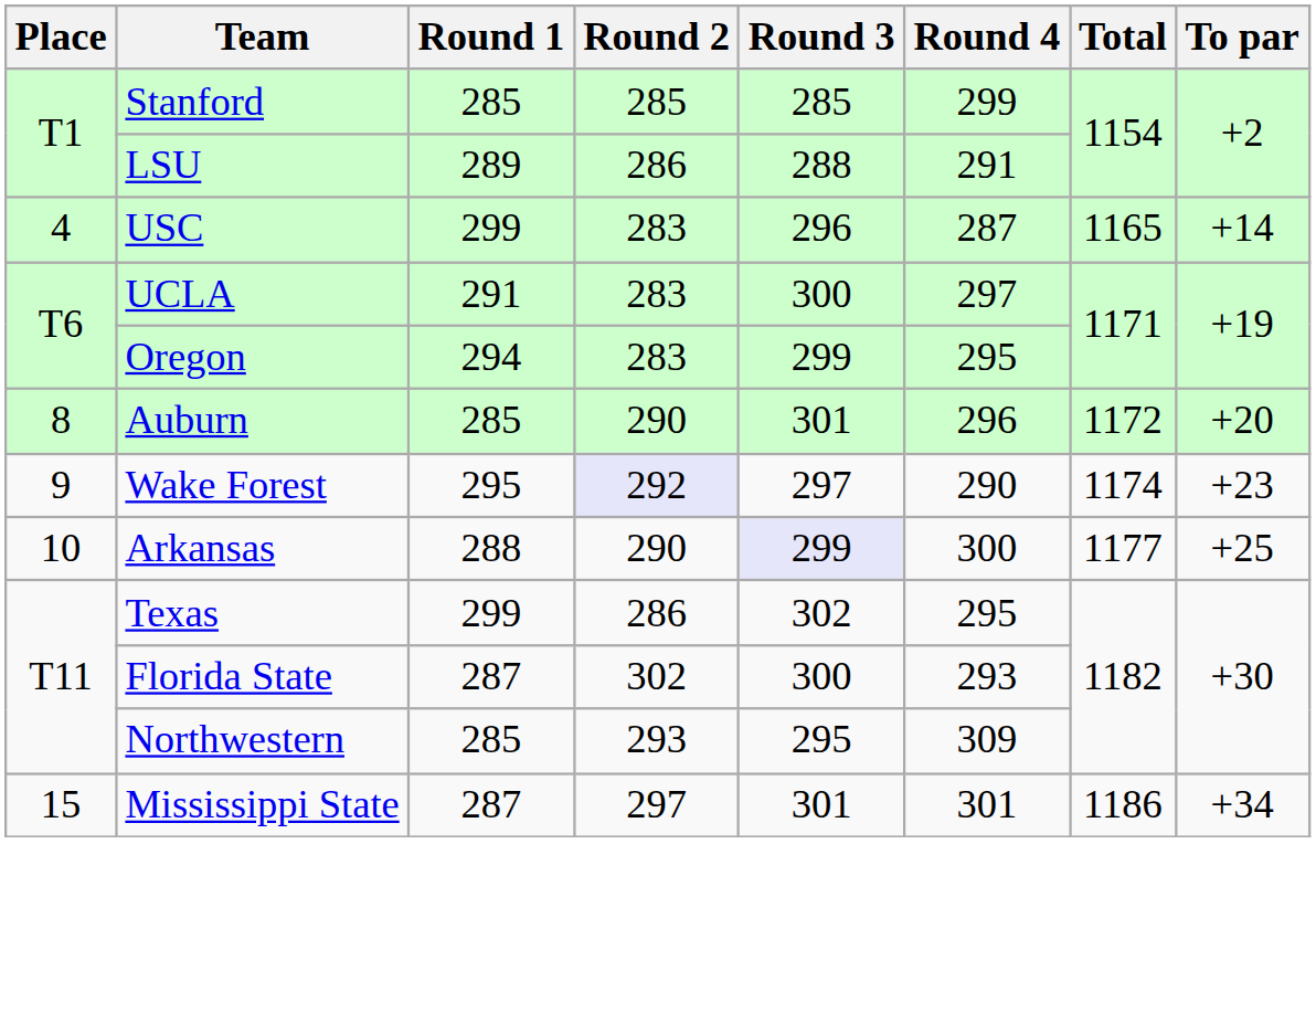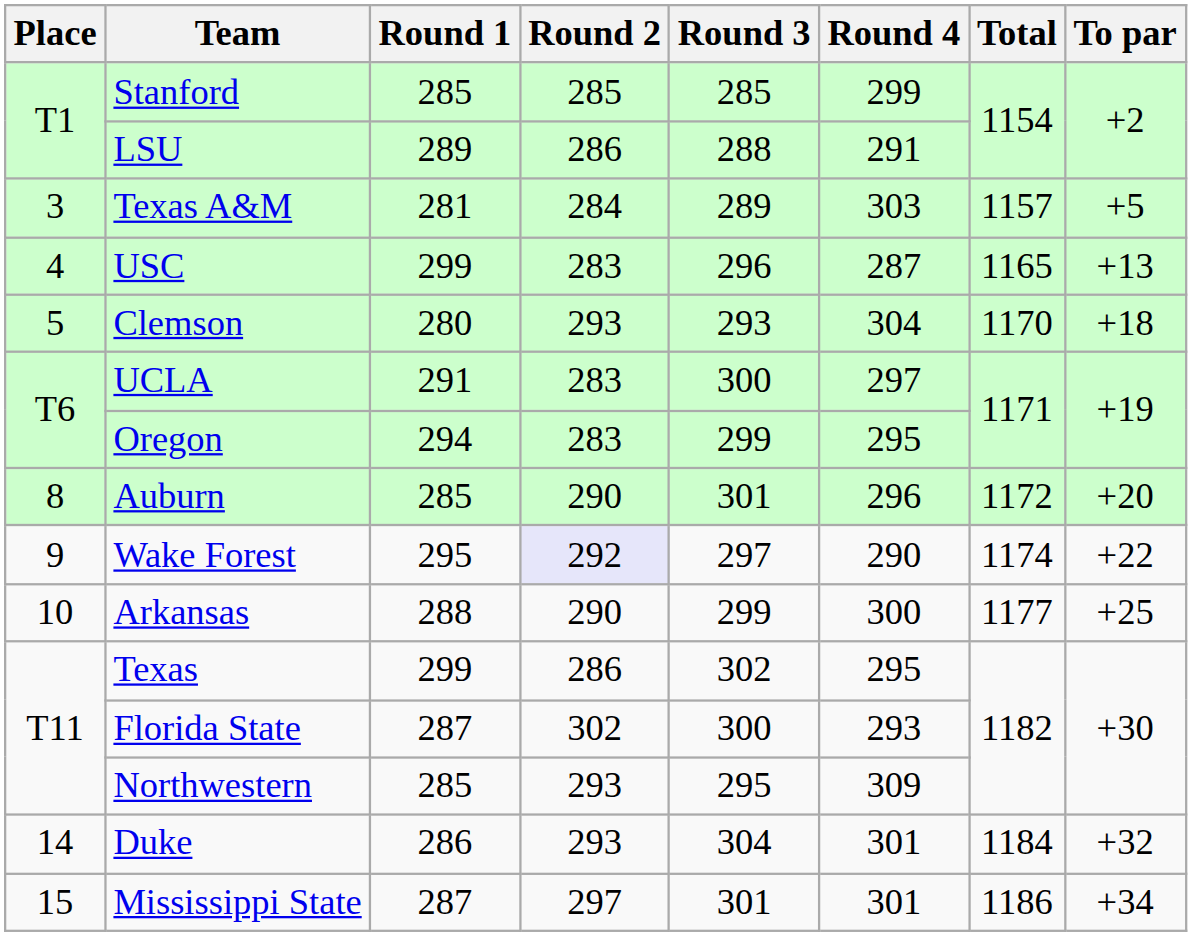 <table class="wikitable" style="text-align:center">
 <tr>
 <th>Place</th>
 <th>Team</th>
 <th>Round 1</th>
 <th>Round 2</th>
 <th>Round 3</th>
 <th>Round 4</th>
 <th>Total</th>
 <th>To par</th>
 </tr>
 <tr style="background:#ccffcc;">
 <td rowspan="2">T1</td>
 <td align="left"><a href='#'>Stanford</a></td>
 <td>285</td>
 <td>285</td>
 <td>285</td>
 <td>299</td>
 <td rowspan="2">1154</td>
 <td rowspan="2">+2</td>
 </tr>
 <tr style="background:#ccffcc;">
 <td align="left"><a href='#'>LSU</a></td>
 <td>289</td>
 <td>286</td>
 <td>288</td>
 <td>291</td>
 </tr>
 <tr style="background:#ccffcc;">
+<td>3</td>
+<td align="left"><a href='#'>Texas A&M</a></td>
+<td>281</td>
+<td>284</td>
+<td>289</td>
+<td>303</td>
+<td>1157</td>
+<td>+5</td>
+</tr>
+<tr style="background:#ccffcc;">
 <td>4</td>
 <td align="left"><a href='#'>USC</a></td>
 <td>299</td>
 <td>283</td>
 <td>296</td>
 <td>287</td>
 <td>1165</td>
-<td>+14</td>
+<td>+13</td>
+</tr>
+<tr style="background:#ccffcc;">
+<td>5</td>
+<td align="left"><a href='#'>Clemson</a></td>
+<td>280</td>
+<td>293</td>
+<td>293</td>
+<td>304</td>
+<td>1170</td>
+<td>+18</td>
 </tr>
 <tr style="background:#ccffcc;">
 <td rowspan="2">T6</td>
 <td align="left"><a href='#'>UCLA</a></td>
 <td>291</td>
 <td>283</td>
 <td>300</td>
 <td>297</td>
 <td rowspan="2">1171</td>
 <td rowspan="2">+19</td>
 </tr>
 <tr style="background:#ccffcc;">
 <td align="left"><a href='#'>Oregon</a></td>
 <td>294</td>
 <td>283</td>
 <td>299</td>
 <td>295</td>
 </tr>
 <tr style="background:#ccffcc;">
 <td>8</td>
 <td align="left"><a href='#'>Auburn</a></td>
 <td>285</td>
 <td>290</td>
 <td>301</td>
 <td>296</td>
 <td>1172</td>
 <td>+20</td>
 </tr>
 <tr>
 <td>9</td>
 <td align="left"><a href='#'>Wake Forest</a></td>
 <td>295</td>
 <td style="background: lavender;">292</td>
 <td>297</td>
 <td>290</td>
 <td>1174</td>
-<td>+23</td>
+<td>+22</td>
 </tr>
 <tr>
 <td>10</td>
 <td align="left"><a href='#'>Arkansas</a></td>
 <td>288</td>
 <td>290</td>
-<td style="background: lavender;">299</td>
+<td>299</td>
 <td>300</td>
 <td>1177</td>
 <td>+25</td>
 </tr>
 <tr>
 <td rowspan="3">T11</td>
 <td align="left"><a href='#'>Texas</a></td>
 <td>299</td>
 <td>286</td>
 <td>302</td>
 <td>295</td>
 <td rowspan="3">1182</td>
 <td rowspan="3">+30</td>
 </tr>
 <tr>
 <td align="left"><a href='#'>Florida State</a></td>
 <td>287</td>
 <td>302</td>
 <td>300</td>
 <td>293</td>
 </tr>
 <tr>
 <td align="left"><a href='#'>Northwestern</a></td>
 <td>285</td>
 <td>293</td>
 <td>295</td>
 <td>309</td>
 </tr>
 <tr>
+<td>14</td>
+<td align="left"><a href='#'>Duke</a></td>
+<td>286</td>
+<td>293</td>
+<td>304</td>
+<td>301</td>
+<td>1184</td>
+<td>+32</td>
+</tr>
+<tr>
 <td>15</td>
 <td align="left"><a href='#'>Mississippi State</a></td>
 <td>287</td>
 <td>297</td>
 <td>301</td>
 <td>301</td>
 <td>1186</td>
 <td>+34</td>
 </tr>
 </table>
